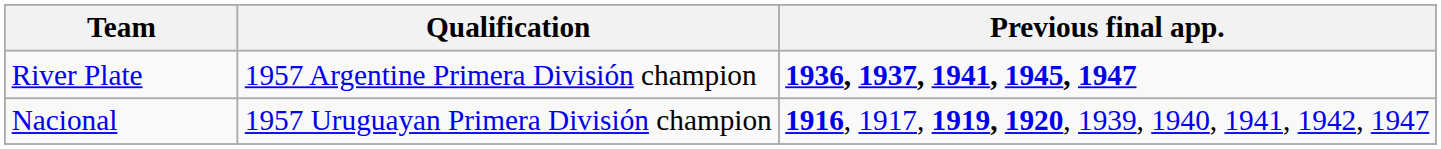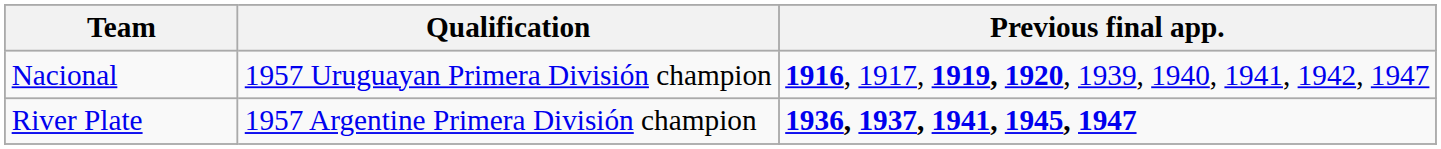 <table class="wikitable">
 <tr>
 <th width= 120px>Team</th>
 <th width=px>Qualification</th>
 <th width=px>Previous final app.</th>
 </tr>
 <tr>
+<td> <a href='#'>Nacional</a></td>
+<td><a href='#'>1957 Uruguayan Primera División</a> champion</td>
+<td><strong><a href='#'>1916</a></strong>, <a href='#'>1917</a>, <strong><a href='#'>1919</a>, <a href='#'>1920</a></strong>, <a href='#'>1939</a>, <a href='#'>1940</a>,  <a href='#'>1941</a>,  <a href='#'>1942</a>, <a href='#'>1947</a></td>
+</tr>
+<tr>
 <td> <a href='#'>River Plate</a></td>
 <td><a href='#'>1957 Argentine Primera División</a> champion</td>
 <td><strong><a href='#'>1936</a>, <a href='#'>1937</a>, <a href='#'>1941</a>, <a href='#'>1945</a>, <a href='#'>1947</a></strong></td>
 </tr>
-<tr>
-<td> <a href='#'>Nacional</a></td>
-<td><a href='#'>1957 Uruguayan Primera División</a> champion</td>
-<td><strong><a href='#'>1916</a></strong>, <a href='#'>1917</a>, <strong><a href='#'>1919</a>, <a href='#'>1920</a></strong>, <a href='#'>1939</a>, <a href='#'>1940</a>,  <a href='#'>1941</a>,  <a href='#'>1942</a>, <a href='#'>1947</a></td>
-</tr>
 </table>
